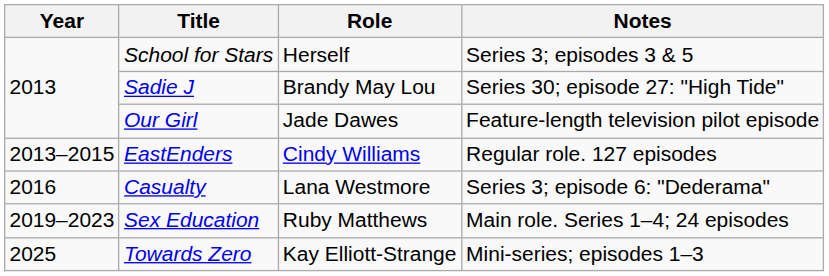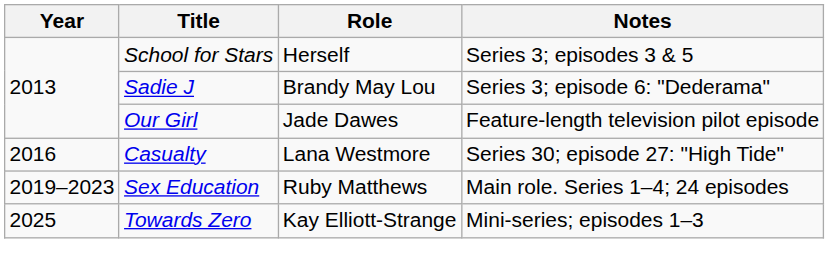 <table class="wikitable sortable">
 <tr>
 <th>Year</th>
 <th>Title</th>
 <th>Role</th>
 <th class="unsortable">Notes</th>
 </tr>
 <tr>
 <td rowspan="3">2013</td>
 <td><em>School for Stars</em></td>
 <td>Herself</td>
 <td>Series 3; episodes 3 & 5</td>
 </tr>
 <tr>
 <td><em><a href='#'>Sadie J</a></em></td>
 <td>Brandy May Lou</td>
-<td>Series 30; episode 27: "High Tide"</td>
+<td>Series 3; episode 6: "Dederama"</td>
 </tr>
 <tr>
 <td><em><a href='#'>Our Girl</a></em></td>
 <td>Jade Dawes</td>
 <td>Feature-length television pilot episode</td>
 </tr>
 <tr>
-<td>2013–2015</td>
-<td><em><a href='#'>EastEnders</a></em></td>
-<td><a href='#'>Cindy Williams</a></td>
-<td>Regular role. 127 episodes</td>
-</tr>
-<tr>
 <td>2016</td>
 <td><em><a href='#'>Casualty</a></em></td>
 <td>Lana Westmore</td>
-<td>Series 3; episode 6: "Dederama"</td>
+<td>Series 30; episode 27: "High Tide"</td>
 </tr>
 <tr>
 <td>2019–2023</td>
 <td><em><a href='#'>Sex Education</a></em></td>
 <td>Ruby Matthews</td>
 <td>Main role. Series 1–4; 24 episodes</td>
 </tr>
 <tr>
 <td>2025</td>
 <td><em><a href='#'>Towards Zero</a></em></td>
 <td>Kay Elliott-Strange</td>
 <td>Mini-series; episodes 1–3</td>
 </tr>
 </table>
